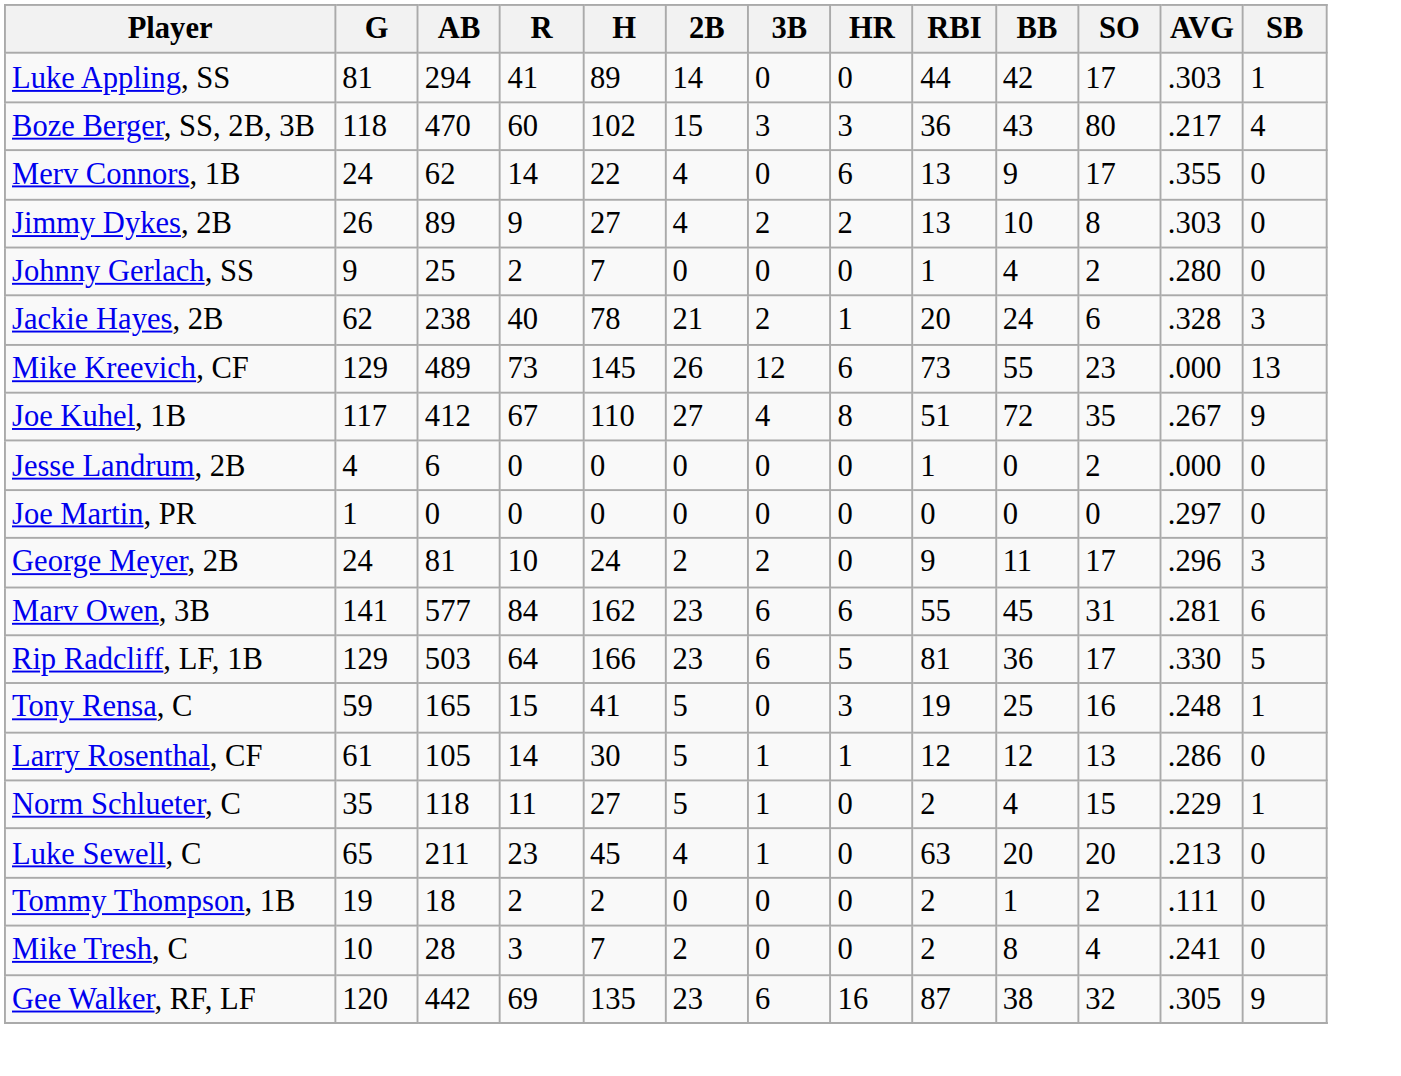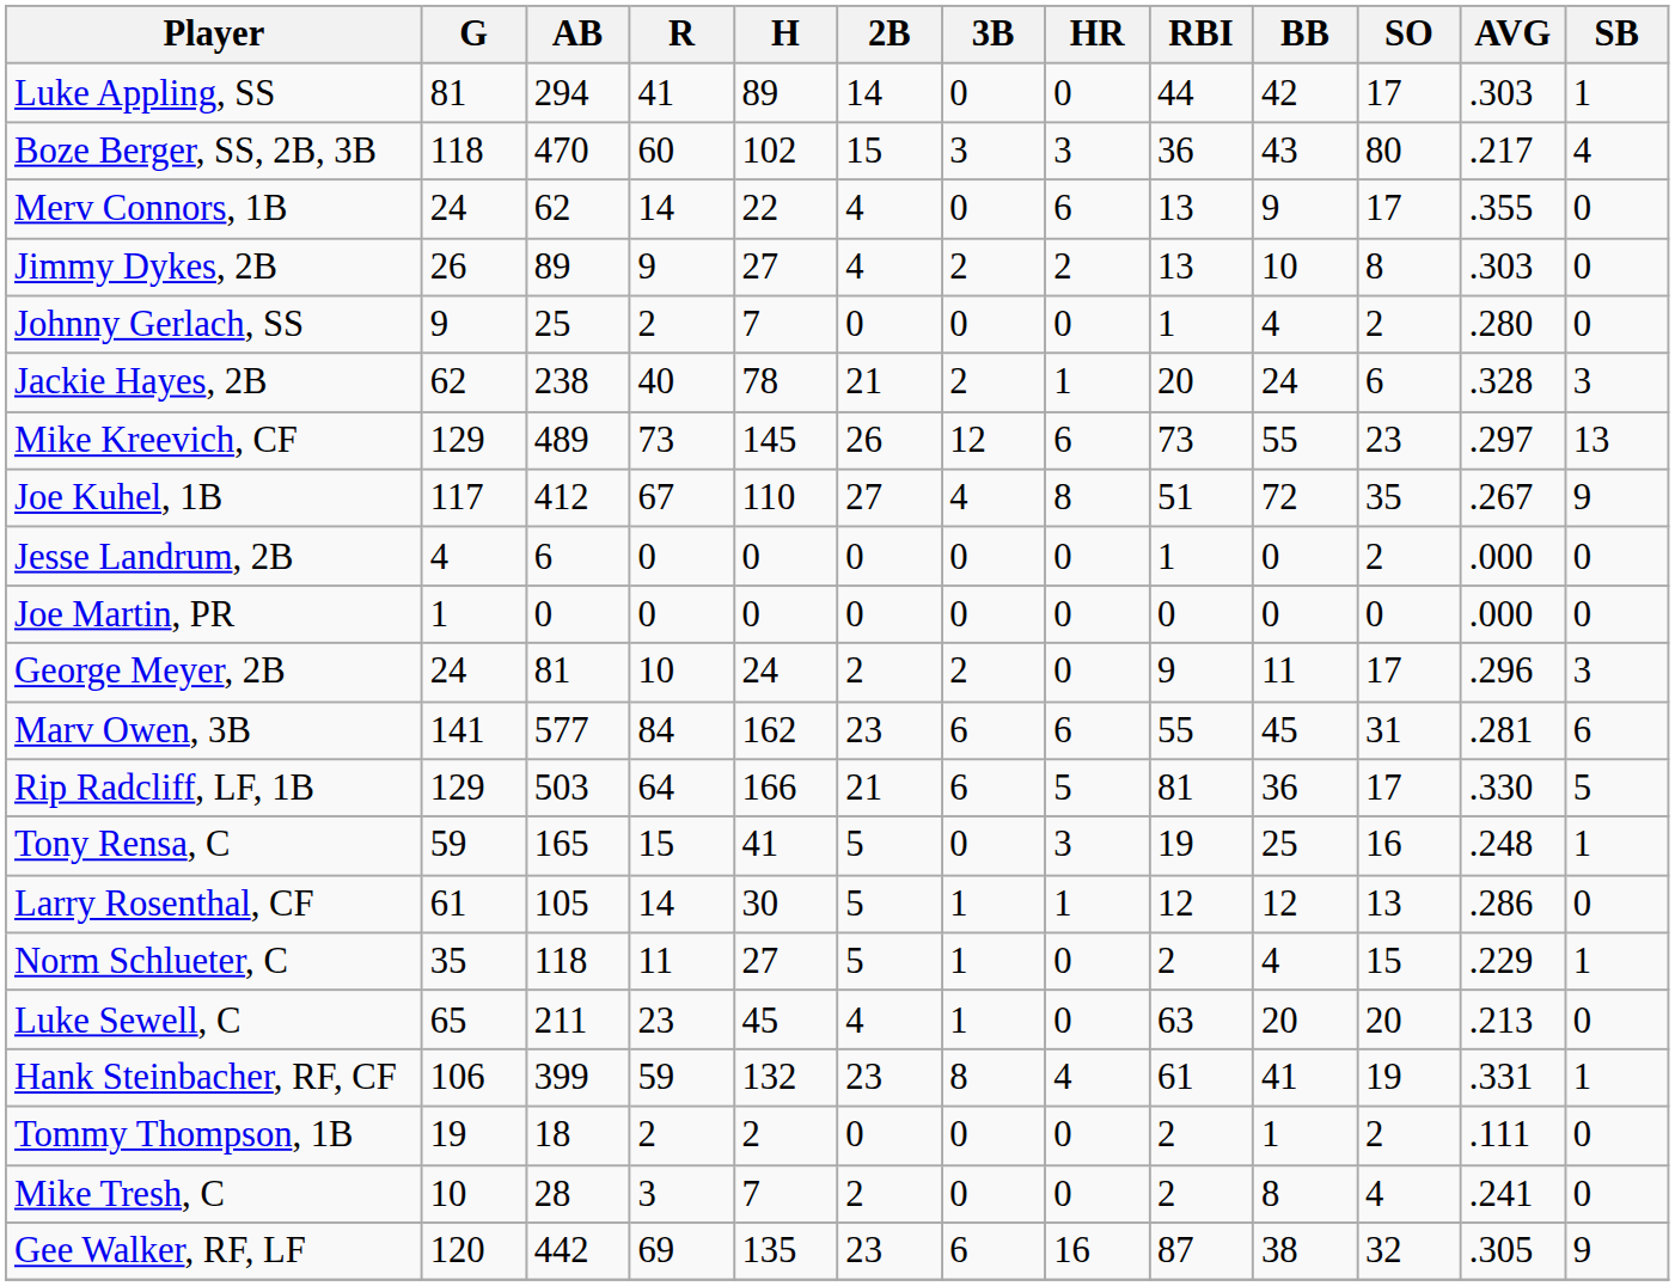 <table class="wikitable sortable">
 <tr>
 <th width="24%">Player</th>
 <th width="6%">G</th>
 <th width="6%">AB</th>
 <th width="6%">R</th>
 <th width="6%">H</th>
 <th width="6%">2B</th>
 <th width="6%">3B</th>
 <th width="6%">HR</th>
 <th width="6%">RBI</th>
 <th width="6%">BB</th>
 <th width="6%">SO</th>
 <th width="6%">AVG</th>
 <th width="6%">SB</th>
 </tr>
 <tr>
 <td><a href='#'>Luke Appling</a>, SS</td>
 <td>81</td>
 <td>294</td>
 <td>41</td>
 <td>89</td>
 <td>14</td>
 <td>0</td>
 <td>0</td>
 <td>44</td>
 <td>42</td>
 <td>17</td>
 <td>.303</td>
 <td>1</td>
 </tr>
 <tr>
 <td><a href='#'>Boze Berger</a>, SS, 2B, 3B</td>
 <td>118</td>
 <td>470</td>
 <td>60</td>
 <td>102</td>
 <td>15</td>
 <td>3</td>
 <td>3</td>
 <td>36</td>
 <td>43</td>
 <td>80</td>
 <td>.217</td>
 <td>4</td>
 </tr>
 <tr>
 <td><a href='#'>Merv Connors</a>, 1B</td>
 <td>24</td>
 <td>62</td>
 <td>14</td>
 <td>22</td>
 <td>4</td>
 <td>0</td>
 <td>6</td>
 <td>13</td>
 <td>9</td>
 <td>17</td>
 <td>.355</td>
 <td>0</td>
 </tr>
 <tr>
 <td><a href='#'>Jimmy Dykes</a>, 2B</td>
 <td>26</td>
 <td>89</td>
 <td>9</td>
 <td>27</td>
 <td>4</td>
 <td>2</td>
 <td>2</td>
 <td>13</td>
 <td>10</td>
 <td>8</td>
 <td>.303</td>
 <td>0</td>
 </tr>
 <tr>
 <td><a href='#'>Johnny Gerlach</a>, SS</td>
 <td>9</td>
 <td>25</td>
 <td>2</td>
 <td>7</td>
 <td>0</td>
 <td>0</td>
 <td>0</td>
 <td>1</td>
 <td>4</td>
 <td>2</td>
 <td>.280</td>
 <td>0</td>
 </tr>
 <tr>
 <td><a href='#'>Jackie Hayes</a>, 2B</td>
 <td>62</td>
 <td>238</td>
 <td>40</td>
 <td>78</td>
 <td>21</td>
 <td>2</td>
 <td>1</td>
 <td>20</td>
 <td>24</td>
 <td>6</td>
 <td>.328</td>
 <td>3</td>
 </tr>
 <tr>
 <td><a href='#'>Mike Kreevich</a>, CF</td>
 <td>129</td>
 <td>489</td>
 <td>73</td>
 <td>145</td>
 <td>26</td>
 <td>12</td>
 <td>6</td>
 <td>73</td>
 <td>55</td>
 <td>23</td>
-<td>.000</td>
+<td>.297</td>
 <td>13</td>
 </tr>
 <tr>
 <td><a href='#'>Joe Kuhel</a>, 1B</td>
 <td>117</td>
 <td>412</td>
 <td>67</td>
 <td>110</td>
 <td>27</td>
 <td>4</td>
 <td>8</td>
 <td>51</td>
 <td>72</td>
 <td>35</td>
 <td>.267</td>
 <td>9</td>
 </tr>
 <tr>
 <td><a href='#'>Jesse Landrum</a>, 2B</td>
 <td>4</td>
 <td>6</td>
 <td>0</td>
 <td>0</td>
 <td>0</td>
 <td>0</td>
 <td>0</td>
 <td>1</td>
 <td>0</td>
 <td>2</td>
 <td>.000</td>
 <td>0</td>
 </tr>
 <tr>
 <td><a href='#'>Joe Martin</a>, PR</td>
 <td>1</td>
 <td>0</td>
 <td>0</td>
 <td>0</td>
 <td>0</td>
 <td>0</td>
 <td>0</td>
 <td>0</td>
 <td>0</td>
 <td>0</td>
-<td>.297</td>
+<td>.000</td>
 <td>0</td>
 </tr>
 <tr>
 <td><a href='#'>George Meyer</a>, 2B</td>
 <td>24</td>
 <td>81</td>
 <td>10</td>
 <td>24</td>
 <td>2</td>
 <td>2</td>
 <td>0</td>
 <td>9</td>
 <td>11</td>
 <td>17</td>
 <td>.296</td>
 <td>3</td>
 </tr>
 <tr>
 <td><a href='#'>Marv Owen</a>, 3B</td>
 <td>141</td>
 <td>577</td>
 <td>84</td>
 <td>162</td>
 <td>23</td>
 <td>6</td>
 <td>6</td>
 <td>55</td>
 <td>45</td>
 <td>31</td>
 <td>.281</td>
 <td>6</td>
 </tr>
 <tr>
 <td><a href='#'>Rip Radcliff</a>, LF, 1B</td>
 <td>129</td>
 <td>503</td>
 <td>64</td>
 <td>166</td>
-<td>23</td>
+<td>21</td>
 <td>6</td>
 <td>5</td>
 <td>81</td>
 <td>36</td>
 <td>17</td>
 <td>.330</td>
 <td>5</td>
 </tr>
 <tr>
 <td><a href='#'>Tony Rensa</a>, C</td>
 <td>59</td>
 <td>165</td>
 <td>15</td>
 <td>41</td>
 <td>5</td>
 <td>0</td>
 <td>3</td>
 <td>19</td>
 <td>25</td>
 <td>16</td>
 <td>.248</td>
 <td>1</td>
 </tr>
 <tr>
 <td><a href='#'>Larry Rosenthal</a>, CF</td>
 <td>61</td>
 <td>105</td>
 <td>14</td>
 <td>30</td>
 <td>5</td>
 <td>1</td>
 <td>1</td>
 <td>12</td>
 <td>12</td>
 <td>13</td>
 <td>.286</td>
 <td>0</td>
 </tr>
 <tr>
 <td><a href='#'>Norm Schlueter</a>, C</td>
 <td>35</td>
 <td>118</td>
 <td>11</td>
 <td>27</td>
 <td>5</td>
 <td>1</td>
 <td>0</td>
 <td>2</td>
 <td>4</td>
 <td>15</td>
 <td>.229</td>
 <td>1</td>
 </tr>
 <tr>
 <td><a href='#'>Luke Sewell</a>, C</td>
 <td>65</td>
 <td>211</td>
 <td>23</td>
 <td>45</td>
 <td>4</td>
 <td>1</td>
 <td>0</td>
 <td>63</td>
 <td>20</td>
 <td>20</td>
 <td>.213</td>
 <td>0</td>
 </tr>
 <tr>
+<td><a href='#'>Hank Steinbacher</a>, RF, CF</td>
+<td>106</td>
+<td>399</td>
+<td>59</td>
+<td>132</td>
+<td>23</td>
+<td>8</td>
+<td>4</td>
+<td>61</td>
+<td>41</td>
+<td>19</td>
+<td>.331</td>
+<td>1</td>
+</tr>
+<tr>
 <td><a href='#'>Tommy Thompson</a>, 1B</td>
 <td>19</td>
 <td>18</td>
 <td>2</td>
 <td>2</td>
 <td>0</td>
 <td>0</td>
 <td>0</td>
 <td>2</td>
 <td>1</td>
 <td>2</td>
 <td>.111</td>
 <td>0</td>
 </tr>
 <tr>
 <td><a href='#'>Mike Tresh</a>, C</td>
 <td>10</td>
 <td>28</td>
 <td>3</td>
 <td>7</td>
 <td>2</td>
 <td>0</td>
 <td>0</td>
 <td>2</td>
 <td>8</td>
 <td>4</td>
 <td>.241</td>
 <td>0</td>
 </tr>
 <tr>
 <td><a href='#'>Gee Walker</a>, RF, LF</td>
 <td>120</td>
 <td>442</td>
 <td>69</td>
 <td>135</td>
 <td>23</td>
 <td>6</td>
 <td>16</td>
 <td>87</td>
 <td>38</td>
 <td>32</td>
 <td>.305</td>
 <td>9</td>
 </tr>
 <tr>
 </tr>
 </table>
